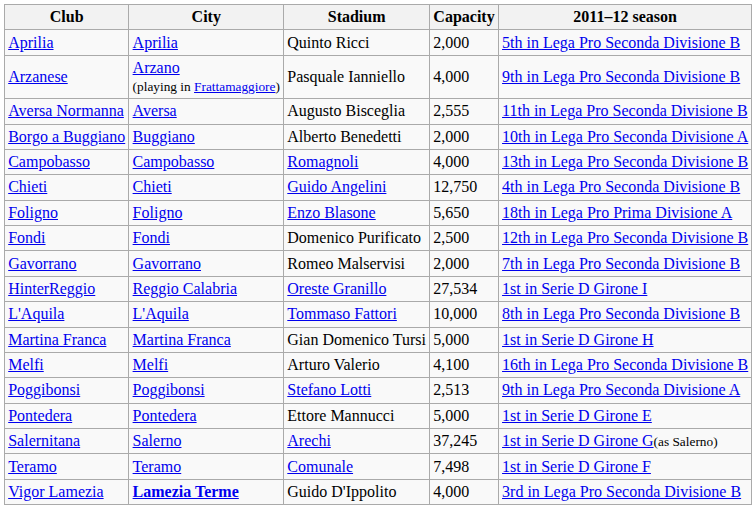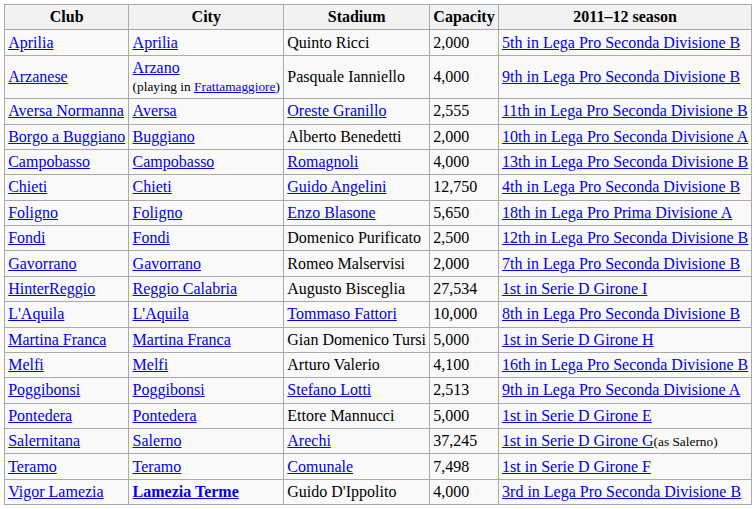 <table class="wikitable sortable">
 <tr>
 <th>Club</th>
 <th>City</th>
 <th>Stadium</th>
 <th>Capacity</th>
 <th>2011–12 season</th>
 </tr>
 <tr>
 <td><a href='#'>Aprilia</a></td>
 <td><a href='#'>Aprilia</a></td>
 <td>Quinto Ricci</td>
 <td>2,000</td>
 <td><a href='#'>5th in Lega Pro Seconda Divisione B</a></td>
 </tr>
 <tr>
 <td><a href='#'>Arzanese</a></td>
 <td><a href='#'>Arzano</a><br><small>(playing in <a href='#'>Frattamaggiore</a>)</small></td>
 <td>Pasquale Ianniello</td>
 <td>4,000</td>
 <td><a href='#'>9th in Lega Pro Seconda Divisione B</a></td>
 </tr>
 <tr>
 <td><a href='#'>Aversa Normanna</a></td>
 <td><a href='#'>Aversa</a></td>
-<td>Augusto Bisceglia</td>
+<td><a href='#'>Oreste Granillo</a></td>
 <td>2,555</td>
 <td><a href='#'>11th in Lega Pro Seconda Divisione B</a></td>
 </tr>
 <tr>
 <td><a href='#'>Borgo a Buggiano</a></td>
 <td><a href='#'>Buggiano</a></td>
 <td>Alberto Benedetti</td>
 <td>2,000</td>
 <td><a href='#'>10th in Lega Pro Seconda Divisione A</a></td>
 </tr>
 <tr>
 <td><a href='#'>Campobasso</a></td>
 <td><a href='#'>Campobasso</a></td>
 <td><a href='#'>Romagnoli</a></td>
 <td>4,000</td>
 <td><a href='#'>13th in Lega Pro Seconda Divisione B</a></td>
 </tr>
 <tr>
 <td><a href='#'>Chieti</a></td>
 <td><a href='#'>Chieti</a></td>
 <td><a href='#'>Guido Angelini</a></td>
 <td>12,750</td>
 <td><a href='#'>4th in Lega Pro Seconda Divisione B</a></td>
 </tr>
 <tr>
 <td><a href='#'>Foligno</a></td>
 <td><a href='#'>Foligno</a></td>
 <td><a href='#'>Enzo Blasone</a></td>
 <td>5,650</td>
 <td><a href='#'>18th in Lega Pro Prima Divisione A</a></td>
 </tr>
 <tr>
 <td><a href='#'>Fondi</a></td>
 <td><a href='#'>Fondi</a></td>
 <td>Domenico Purificato</td>
 <td>2,500</td>
 <td><a href='#'>12th in Lega Pro Seconda Divisione B</a></td>
 </tr>
 <tr>
 <td><a href='#'>Gavorrano</a></td>
 <td><a href='#'>Gavorrano</a></td>
 <td>Romeo Malservisi</td>
 <td>2,000</td>
 <td><a href='#'>7th in Lega Pro Seconda Divisione B</a></td>
 </tr>
 <tr>
 <td><a href='#'>HinterReggio</a></td>
 <td><a href='#'>Reggio Calabria</a></td>
-<td><a href='#'>Oreste Granillo</a></td>
+<td>Augusto Bisceglia</td>
 <td>27,534</td>
 <td><a href='#'>1st in Serie D Girone I</a></td>
 </tr>
 <tr>
 <td><a href='#'>L'Aquila</a></td>
 <td><a href='#'>L'Aquila</a></td>
 <td><a href='#'>Tommaso Fattori</a></td>
 <td>10,000</td>
 <td><a href='#'>8th in Lega Pro Seconda Divisione B</a></td>
 </tr>
 <tr>
 <td><a href='#'>Martina Franca</a></td>
 <td><a href='#'>Martina Franca</a></td>
 <td>Gian Domenico Tursi</td>
 <td>5,000</td>
 <td><a href='#'>1st in Serie D Girone H</a></td>
 </tr>
 <tr>
 <td><a href='#'>Melfi</a></td>
 <td><a href='#'>Melfi</a></td>
 <td>Arturo Valerio</td>
 <td>4,100</td>
 <td><a href='#'>16th in Lega Pro Seconda Divisione B</a></td>
 </tr>
 <tr>
 <td><a href='#'>Poggibonsi</a></td>
 <td><a href='#'>Poggibonsi</a></td>
 <td><a href='#'>Stefano Lotti</a></td>
 <td>2,513</td>
 <td><a href='#'>9th in Lega Pro Seconda Divisione A</a></td>
 </tr>
 <tr>
 <td><a href='#'>Pontedera</a></td>
 <td><a href='#'>Pontedera</a></td>
 <td>Ettore Mannucci</td>
 <td>5,000</td>
 <td><a href='#'>1st in Serie D Girone E</a></td>
 </tr>
 <tr>
 <td><a href='#'>Salernitana</a></td>
 <td><a href='#'>Salerno</a></td>
 <td><a href='#'>Arechi</a></td>
 <td>37,245</td>
 <td><a href='#'>1st in Serie D Girone G</a><small>(as Salerno)</small></td>
 </tr>
 <tr>
 <td><a href='#'>Teramo</a></td>
 <td><a href='#'>Teramo</a></td>
 <td><a href='#'>Comunale</a></td>
 <td>7,498</td>
 <td><a href='#'>1st in Serie D Girone F</a></td>
 </tr>
 <tr>
 <td><a href='#'>Vigor Lamezia</a></td>
 <td><strong><a href='#'>Lamezia Terme</a></strong></td>
 <td>Guido D'Ippolito</td>
 <td>4,000</td>
 <td><a href='#'>3rd in Lega Pro Seconda Divisione B</a></td>
 </tr>
 </table>
